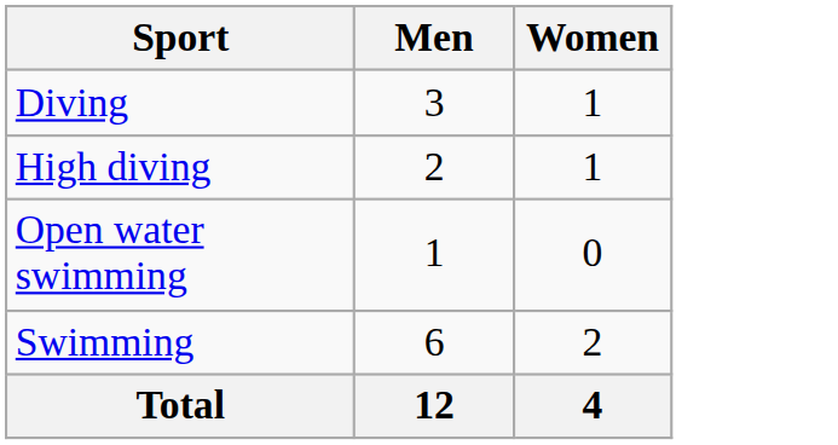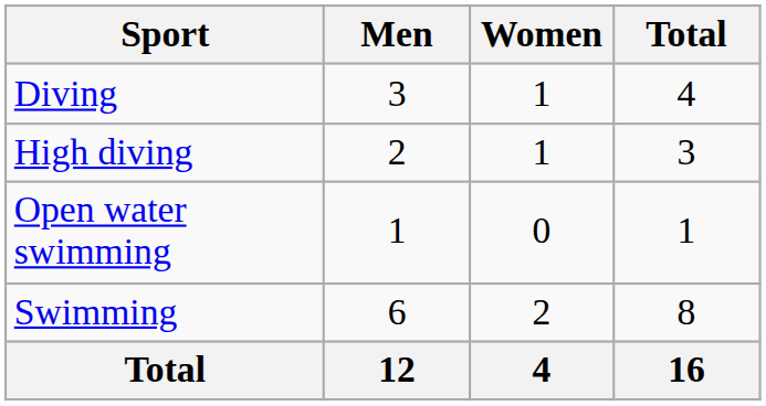 <table class="wikitable sortable" style="text-align:center;">
 <tr>
 <th width=130>Sport</th>
 <th width=55>Men</th>
 <th width=55>Women</th>
+<th width=55>Total</th>
 </tr>
 <tr>
 <td align=left><a href='#'>Diving</a></td>
 <td>3</td>
 <td>1</td>
+<td>4</td>
 </tr>
 <tr>
 <td align=left><a href='#'>High diving</a></td>
 <td>2</td>
 <td>1</td>
+<td>3</td>
 </tr>
 <tr>
 <td align=left><a href='#'>Open water swimming</a></td>
 <td>1</td>
 <td>0</td>
+<td>1</td>
 </tr>
 <tr>
 <td align=left><a href='#'>Swimming</a></td>
 <td>6</td>
 <td>2</td>
+<td>8</td>
 </tr>
 <tr>
 <th>Total</th>
 <th>12</th>
 <th>4</th>
+<th><strong>16</strong></th>
 </tr>
 </table>
